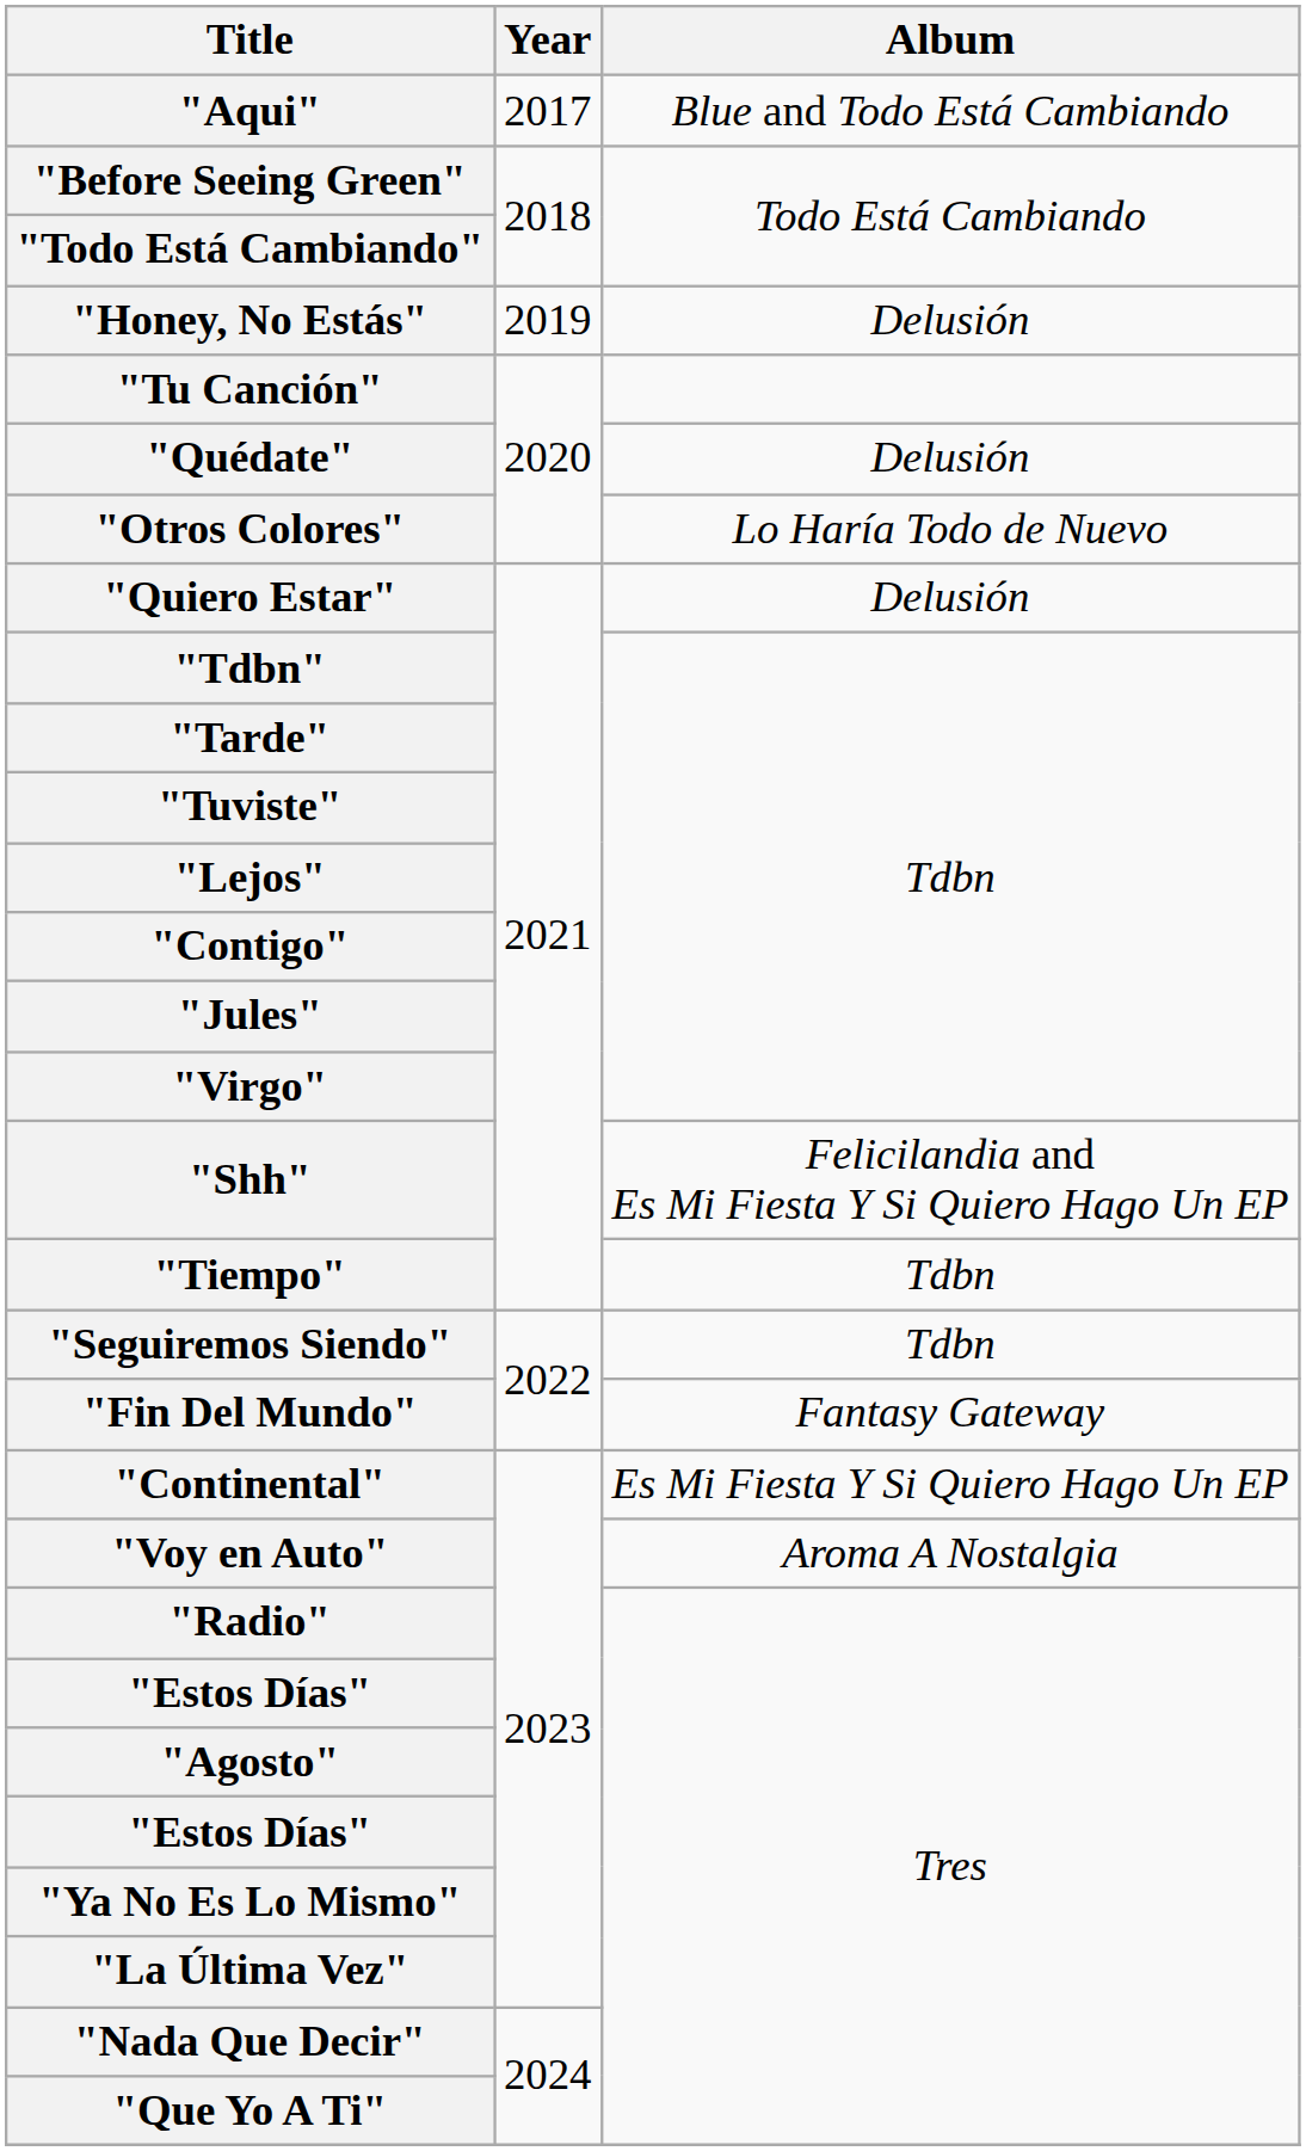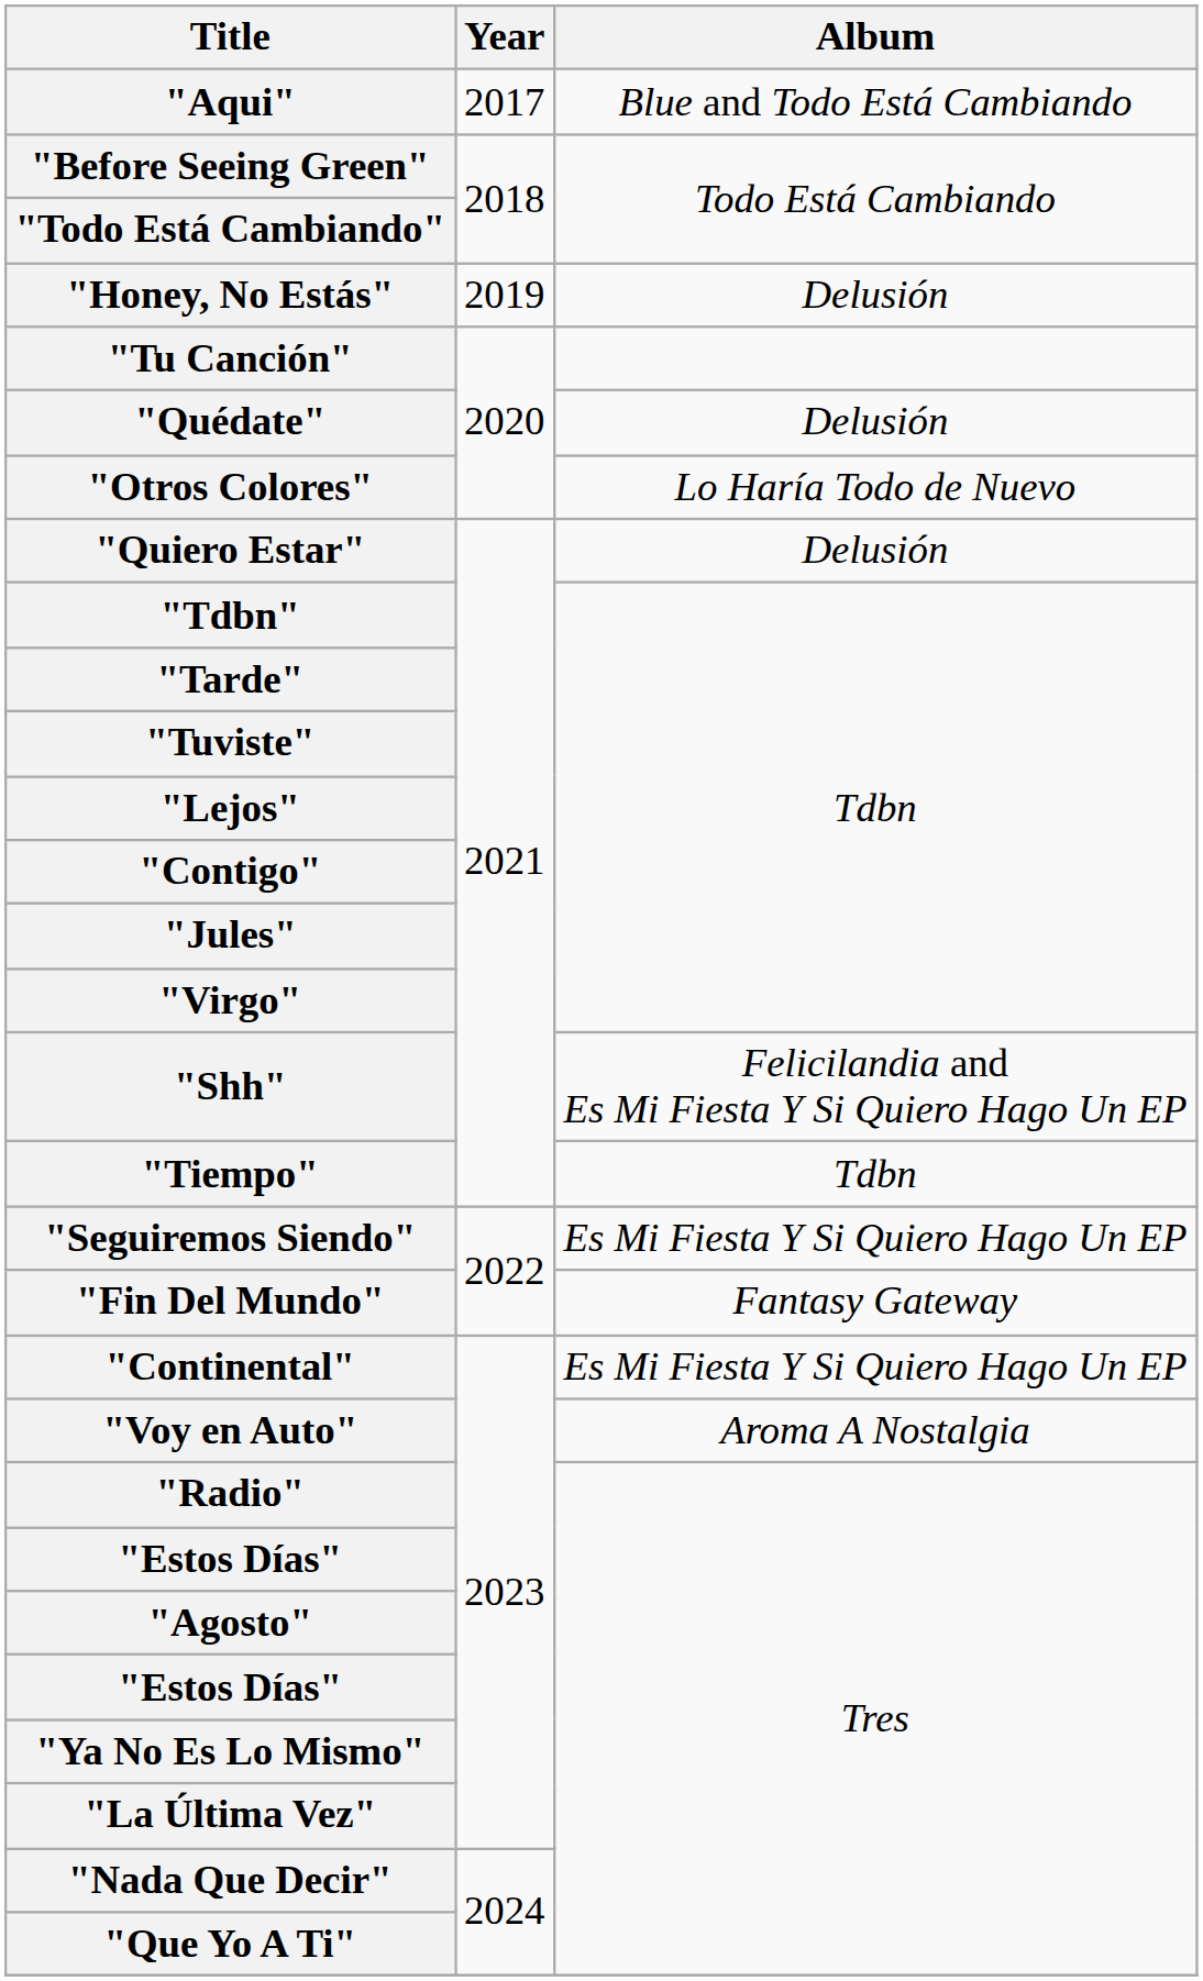 <table class="wikitable plainrowheaders" style="text-align:center">
 <tr>
 <th scope="col">Title</th>
 <th scope="col">Year</th>
 <th scope="col">Album</th>
 </tr>
 <tr>
 <th scope="row">"Aqui"</th>
 <td>2017</td>
 <td><em>Blue</em> and <em>Todo Está Cambiando</em></td>
 </tr>
 <tr>
 <th scope="row">"Before Seeing Green"</th>
 <td rowspan="2">2018</td>
 <td rowspan="2"><em>Todo Está Cambiando</em></td>
 </tr>
 <tr>
 <th scope="row">"Todo Está Cambiando"</th>
 </tr>
 <tr>
 <th scope="row">"Honey, No Estás"</th>
 <td>2019</td>
 <td><em>Delusión</em></td>
 </tr>
 <tr>
 <th scope="row">"Tu Canción"</th>
 <td rowspan="3">2020</td>
 <td></td>
 </tr>
 <tr>
 <th scope="row">"Quédate"</th>
 <td><em>Delusión</em></td>
 </tr>
 <tr>
 <th scope="row">"Otros Colores"<br></th>
 <td><em>Lo Haría Todo de Nuevo</em></td>
 </tr>
 <tr>
 <th scope="row">"Quiero Estar"</th>
 <td rowspan="10">2021</td>
 <td><em>Delusión</em></td>
 </tr>
 <tr>
 <th scope="row">"Tdbn"</th>
 <td rowspan="7"><em>Tdbn</em></td>
 </tr>
 <tr>
 <th scope="row">"Tarde"</th>
 </tr>
 <tr>
 <th scope="row">"Tuviste"</th>
 </tr>
 <tr>
 <th scope="row">"Lejos"</th>
 </tr>
 <tr>
 <th scope="row">"Contigo"</th>
 </tr>
 <tr>
 <th scope="row">"Jules"</th>
 </tr>
 <tr>
 <th scope="row">"Virgo"</th>
 </tr>
 <tr>
 <th scope="row">"Shh"<br></th>
 <td><em>Felicilandia</em> and<br><em>Es Mi Fiesta Y Si Quiero Hago Un EP</em></td>
 </tr>
 <tr>
 <th scope="row">"Tiempo"</th>
 <td><em>Tdbn</em></td>
 </tr>
 <tr>
 <th scope="row">"Seguiremos Siendo"<br></th>
 <td rowspan="2">2022</td>
-<td><em>Tdbn</em></td>
+<td><em>Es Mi Fiesta Y Si Quiero Hago Un EP</em></td>
 </tr>
 <tr>
 <th scope="row">"Fin Del Mundo"<br></th>
 <td><em>Fantasy Gateway</em></td>
 </tr>
 <tr>
 <th scope="row">"Continental"<br></th>
 <td rowspan="8">2023</td>
 <td><em>Es Mi Fiesta Y Si Quiero Hago Un EP</em></td>
 </tr>
 <tr>
 <th scope="row">"Voy en Auto"<br></th>
 <td><em>Aroma A Nostalgia</em></td>
 </tr>
 <tr>
 <th scope="row">"Radio"</th>
 <td rowspan="8"><em>Tres</em></td>
 </tr>
 <tr>
 <th scope="row">"Estos Días"</th>
 </tr>
 <tr>
 <th scope="row">"Agosto"</th>
 </tr>
 <tr>
 <th scope="row">"Estos Días"</th>
 </tr>
 <tr>
 <th scope="row">"Ya No Es Lo Mismo"</th>
 </tr>
 <tr>
 <th scope="row">"La Última Vez"</th>
 </tr>
 <tr>
 <th scope="row">"Nada Que Decir"</th>
 <td rowspan="2">2024</td>
 </tr>
 <tr>
 <th scope="row">"Que Yo A Ti"</th>
 </tr>
 <tr>
 </tr>
 </table>
